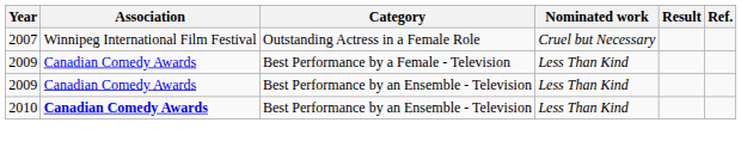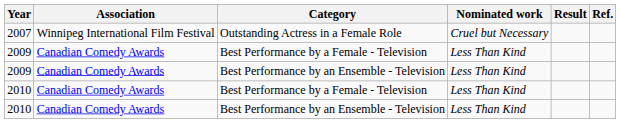 <table class="wikitable sortable">
 <tr>
 <th>Year</th>
 <th>Association</th>
 <th>Category</th>
 <th>Nominated work</th>
 <th>Result</th>
 <th class="unsortable">Ref.</th>
 </tr>
 <tr>
 <td>2007</td>
 <td>Winnipeg International Film Festival</td>
 <td>Outstanding Actress in a Female Role</td>
 <td><em>Cruel but Necessary</em></td>
 <td></td>
 <td></td>
 </tr>
 <tr>
 <td>2009</td>
 <td><a href='#'>Canadian Comedy Awards</a></td>
 <td>Best Performance by a Female - Television</td>
 <td><em>Less Than Kind</em></td>
 <td></td>
 <td></td>
 </tr>
 <tr>
 <td>2009</td>
 <td><a href='#'>Canadian Comedy Awards</a></td>
 <td>Best Performance by an Ensemble - Television</td>
 <td><em>Less Than Kind</em></td>
 <td></td>
 <td></td>
 </tr>
 <tr>
 <td>2010</td>
-<td><strong><a href='#'>Canadian Comedy Awards</a></strong></td>
+<td><a href='#'>Canadian Comedy Awards</a></td>
+<td>Best Performance by a Female - Television</td>
+<td><em>Less Than Kind</em></td>
+<td></td>
+<td></td>
+</tr>
+<tr>
+<td>2010</td>
+<td><a href='#'>Canadian Comedy Awards</a></td>
 <td>Best Performance by an Ensemble - Television</td>
 <td><em>Less Than Kind</em></td>
 <td></td>
 <td></td>
 </tr>
 </table>
